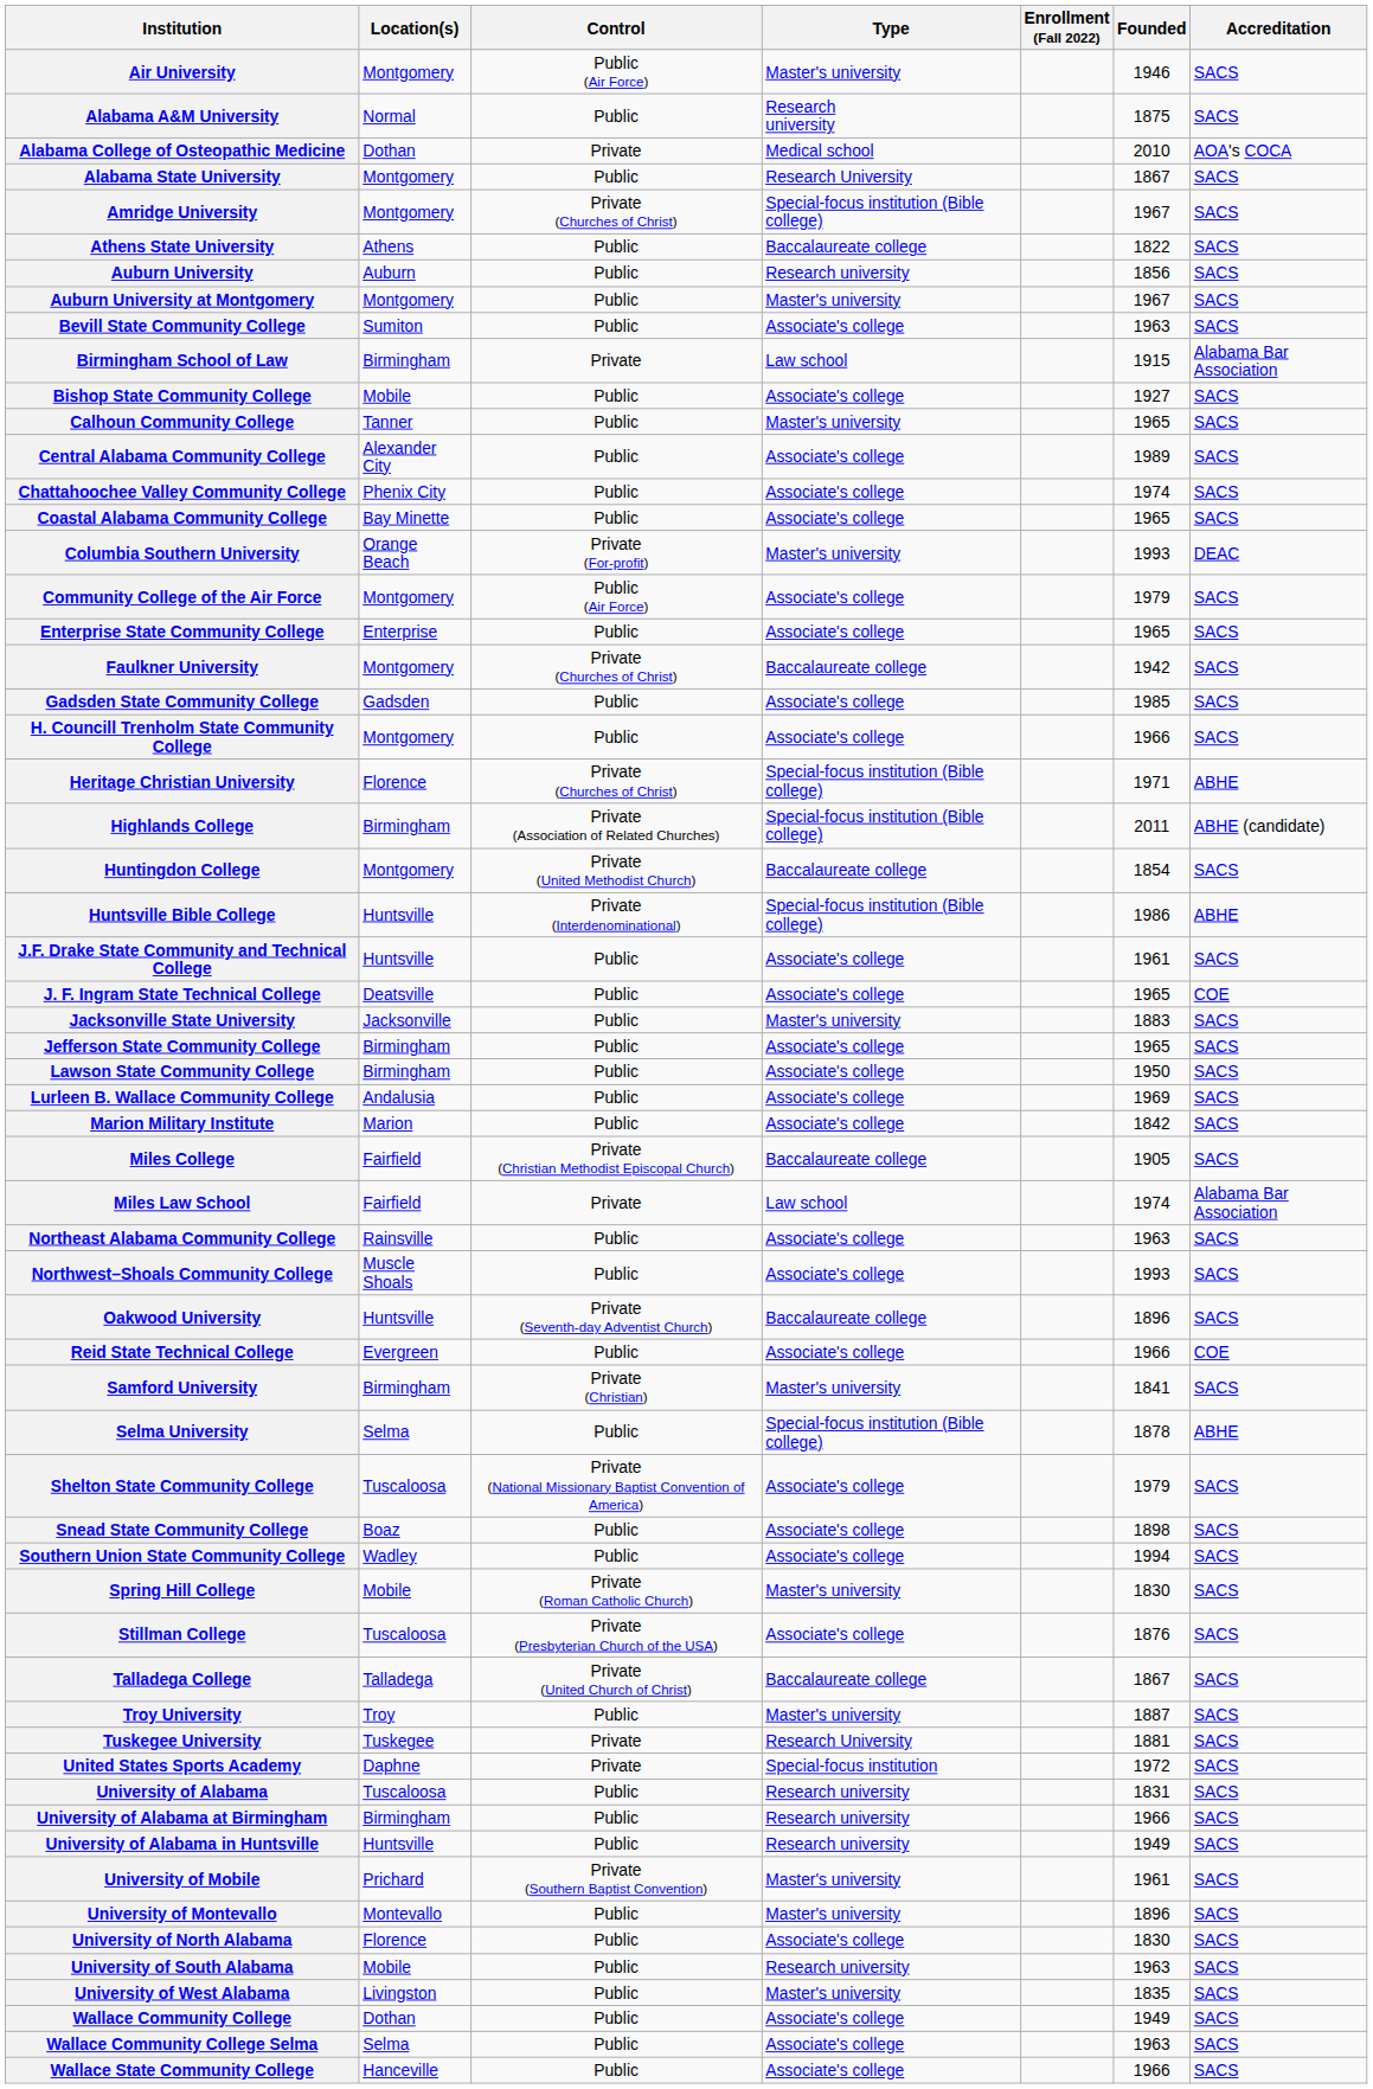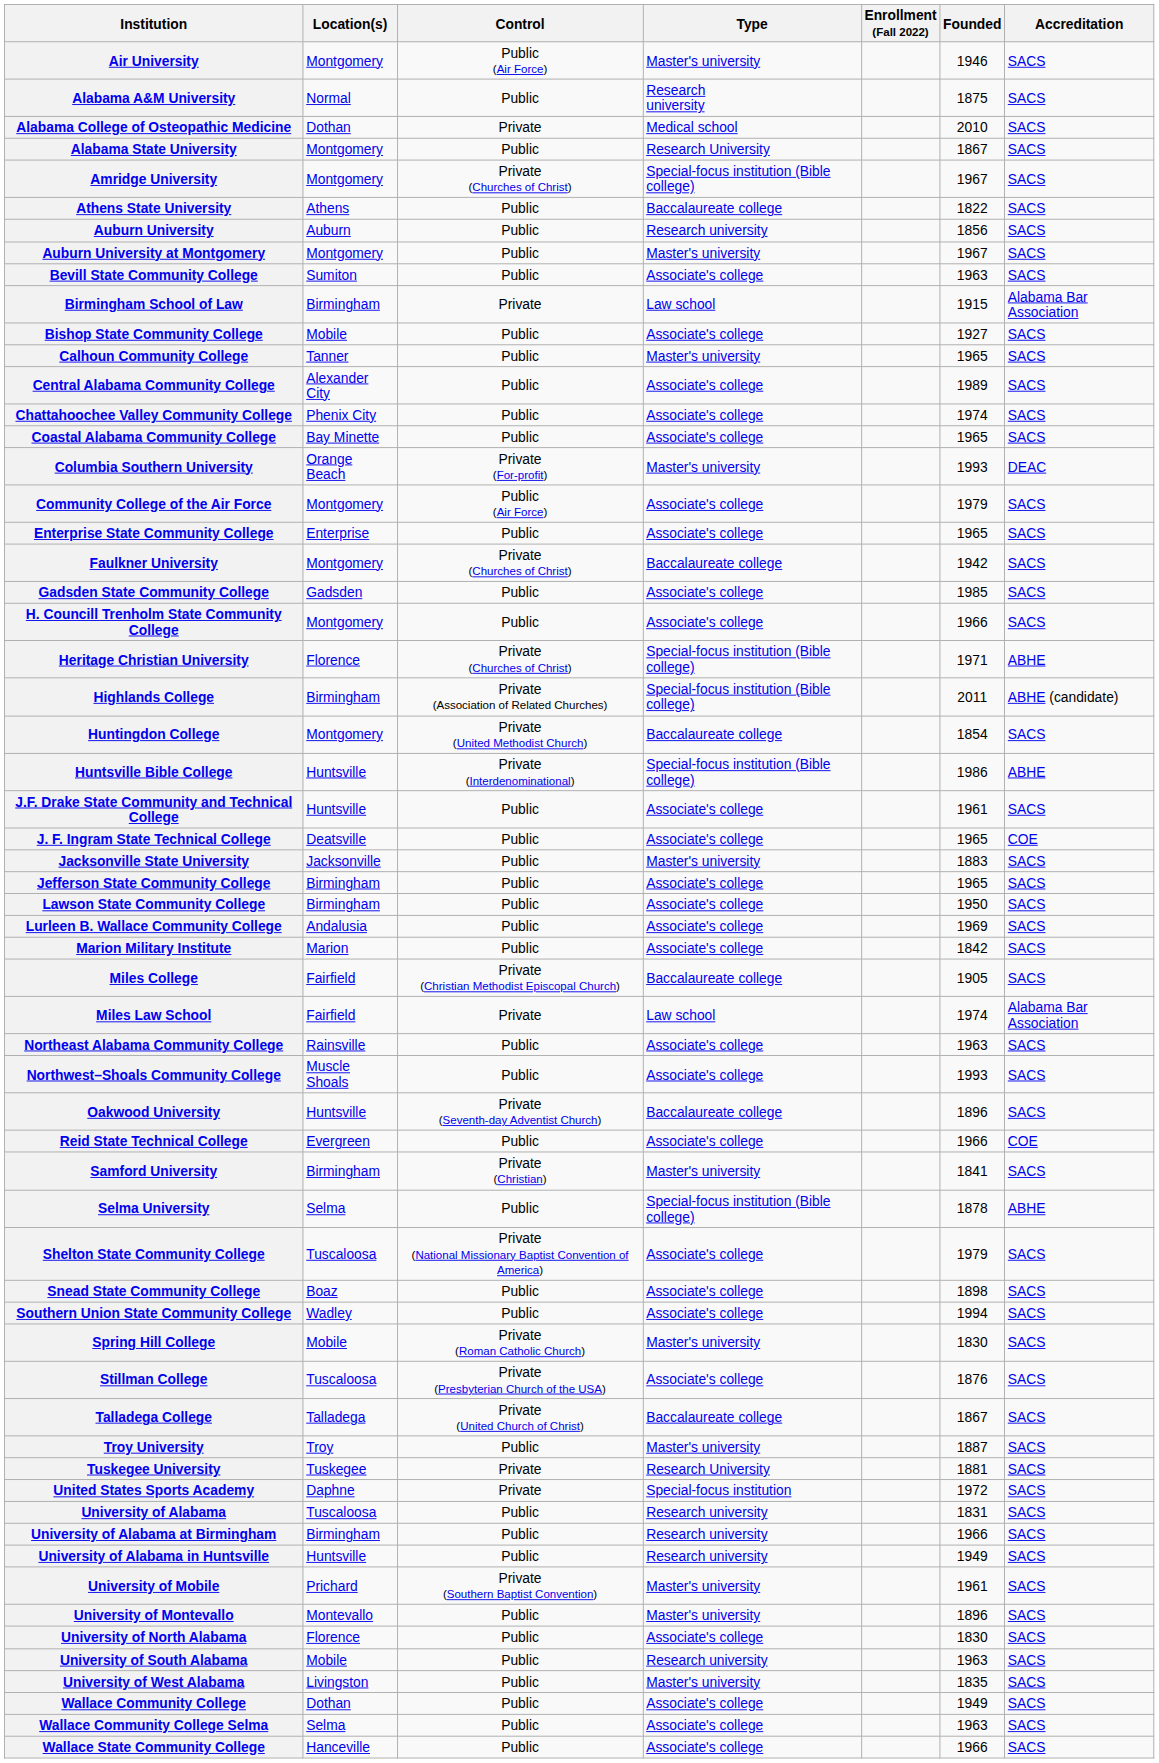 <table class="wikitable sortable plainrowheaders" style="text-align:left; width:100%; font-size:95%">
 <tr>
 <th scope="col">Institution</th>
 <th scope="col">Location(s)</th>
 <th scope="col">Control</th>
 <th scope="col">Type</th>
 <th scope="col">Enrollment<br><small>(Fall 2022)</small></th>
 <th scope="col">Founded</th>
 <th scope="col">Accreditation</th>
 </tr>
 <tr>
 <th scope="row"><a href='#'>Air University</a></th>
 <td><a href='#'>Montgomery</a></td>
 <td style="text-align:center;">Public<br><small>(<a href='#'>Air Force</a>)</small></td>
 <td><a href='#'>Master's university</a></td>
 <td style="text-align:center;"></td>
 <td style="text-align:center;">1946</td>
 <td><a href='#'>SACS</a></td>
 </tr>
 <tr>
 <th scope="row"><a href='#'>Alabama A&M University</a></th>
 <td><a href='#'>Normal</a></td>
 <td style="text-align:center;">Public</td>
 <td><a href='#'>Research</a><br><a href='#'>university</a></td>
 <td style="text-align:center;"></td>
 <td style="text-align:center;">1875</td>
 <td><a href='#'>SACS</a></td>
 </tr>
 <tr>
 <th scope="row"><a href='#'>Alabama College of Osteopathic Medicine</a></th>
 <td><a href='#'>Dothan</a></td>
 <td style="text-align:center;">Private</td>
 <td><a href='#'>Medical school</a></td>
 <td style="text-align:center;"></td>
 <td style="text-align:center;">2010</td>
-<td><a href='#'>AOA</a>'s <a href='#'>COCA</a></td>
+<td><a href='#'>SACS</a></td>
 </tr>
 <tr>
 <th scope="row"><a href='#'>Alabama State University</a></th>
 <td><a href='#'>Montgomery</a></td>
 <td style="text-align:center;">Public</td>
 <td><a href='#'>Research University</a></td>
 <td style="text-align:center;"></td>
 <td style="text-align:center;">1867</td>
 <td><a href='#'>SACS</a></td>
 </tr>
 <tr>
 <th scope="row"><a href='#'>Amridge University</a></th>
 <td><a href='#'>Montgomery</a></td>
 <td style="text-align:center;">Private<br><small>(<a href='#'>Churches of Christ</a>)</small></td>
 <td><a href='#'>Special-focus institution (Bible college)</a></td>
 <td style="text-align:center;"></td>
 <td style="text-align:center;">1967</td>
 <td><a href='#'>SACS</a></td>
 </tr>
 <tr>
 <th scope="row"><a href='#'>Athens State University</a></th>
 <td><a href='#'>Athens</a></td>
 <td style="text-align:center;">Public</td>
 <td><a href='#'>Baccalaureate college</a></td>
 <td style="text-align:center;"></td>
 <td style="text-align:center;">1822</td>
 <td><a href='#'>SACS</a></td>
 </tr>
 <tr>
 <th scope="row"><a href='#'>Auburn University</a></th>
 <td><a href='#'>Auburn</a></td>
 <td style="text-align:center;">Public</td>
 <td><a href='#'>Research university</a></td>
 <td style="text-align:center;"></td>
 <td style="text-align:center;">1856</td>
 <td><a href='#'>SACS</a></td>
 </tr>
 <tr>
 <th scope="row"><a href='#'>Auburn University at Montgomery</a></th>
 <td><a href='#'>Montgomery</a></td>
 <td style="text-align:center;">Public</td>
 <td><a href='#'>Master's university</a></td>
 <td style="text-align:center;"></td>
 <td style="text-align:center;">1967</td>
 <td><a href='#'>SACS</a></td>
 </tr>
 <tr>
 <th scope="row"><a href='#'>Bevill State Community College</a></th>
 <td><a href='#'>Sumiton</a></td>
 <td style="text-align:center;">Public</td>
 <td><a href='#'>Associate's college</a></td>
 <td style="text-align:center;"></td>
 <td style="text-align:center;">1963</td>
 <td><a href='#'>SACS</a></td>
 </tr>
 <tr>
 <th scope="row"><a href='#'>Birmingham School of Law</a></th>
 <td><a href='#'>Birmingham</a></td>
 <td style="text-align:center;">Private</td>
 <td><a href='#'>Law school</a></td>
 <td style="text-align:center;"></td>
 <td style="text-align:center;">1915</td>
 <td><a href='#'>Alabama Bar Association</a></td>
 </tr>
 <tr>
 <th scope="row"><a href='#'>Bishop State Community College</a></th>
 <td><a href='#'>Mobile</a></td>
 <td style="text-align:center;">Public</td>
 <td><a href='#'>Associate's college</a></td>
 <td style="text-align:center;"></td>
 <td style="text-align:center;">1927</td>
 <td><a href='#'>SACS</a></td>
 </tr>
 <tr>
 <th scope="row"><a href='#'>Calhoun Community College</a></th>
 <td><a href='#'>Tanner</a></td>
 <td style="text-align:center;">Public</td>
 <td><a href='#'>Master's university</a></td>
 <td style="text-align:center;"></td>
 <td style="text-align:center;">1965</td>
 <td><a href='#'>SACS</a></td>
 </tr>
 <tr>
 <th scope="row"><a href='#'>Central Alabama Community College</a></th>
 <td><a href='#'>Alexander City</a></td>
 <td style="text-align:center;">Public</td>
 <td><a href='#'>Associate's college</a></td>
 <td style="text-align:center;"></td>
 <td style="text-align:center;">1989</td>
 <td><a href='#'>SACS</a></td>
 </tr>
 <tr>
 <th scope="row"><a href='#'>Chattahoochee Valley Community College</a></th>
 <td><a href='#'>Phenix City</a></td>
 <td style="text-align:center;">Public</td>
 <td><a href='#'>Associate's college</a></td>
 <td style="text-align:center;"></td>
 <td style="text-align:center;">1974</td>
 <td><a href='#'>SACS</a></td>
 </tr>
 <tr>
 <th scope="row"><a href='#'>Coastal Alabama Community College</a></th>
 <td><a href='#'>Bay Minette</a></td>
 <td style="text-align:center;">Public</td>
 <td><a href='#'>Associate's college</a></td>
 <td style="text-align:center;"></td>
 <td style="text-align:center;">1965</td>
 <td><a href='#'>SACS</a></td>
 </tr>
 <tr>
 <th scope="row"><a href='#'>Columbia Southern University</a></th>
 <td><a href='#'>Orange Beach</a></td>
 <td style="text-align:center;">Private<br><small>(<a href='#'>For-profit</a>)</small></td>
 <td><a href='#'>Master's university</a></td>
 <td style="text-align:center;"></td>
 <td style="text-align:center;">1993</td>
 <td><a href='#'>DEAC</a></td>
 </tr>
 <tr>
 <th scope="row"><a href='#'>Community College of the Air Force</a></th>
 <td><a href='#'>Montgomery</a></td>
 <td style="text-align:center;">Public<br><small>(<a href='#'>Air Force</a>)</small></td>
 <td><a href='#'>Associate's college</a></td>
 <td style="text-align:center;"></td>
 <td style="text-align:center;">1979</td>
 <td><a href='#'>SACS</a></td>
 </tr>
 <tr>
 <th scope="row"><a href='#'>Enterprise State Community College</a></th>
 <td><a href='#'>Enterprise</a></td>
 <td style="text-align:center;">Public</td>
 <td><a href='#'>Associate's college</a></td>
 <td style="text-align:center;"></td>
 <td style="text-align:center;">1965</td>
 <td><a href='#'>SACS</a></td>
 </tr>
 <tr>
 <th scope="row"><a href='#'>Faulkner University</a></th>
 <td><a href='#'>Montgomery</a></td>
 <td style="text-align:center;">Private<br><small>(<a href='#'>Churches of Christ</a>)</small></td>
 <td><a href='#'>Baccalaureate college</a></td>
 <td style="text-align:center;"></td>
 <td style="text-align:center;">1942</td>
 <td><a href='#'>SACS</a></td>
 </tr>
 <tr>
 <th scope="row"><a href='#'>Gadsden State Community College</a></th>
 <td><a href='#'>Gadsden</a></td>
 <td style="text-align:center;">Public</td>
 <td><a href='#'>Associate's college</a></td>
 <td style="text-align:center;"></td>
 <td style="text-align:center;">1985</td>
 <td><a href='#'>SACS</a></td>
 </tr>
 <tr>
 <th scope="row"><a href='#'>H. Councill Trenholm State Community College</a></th>
 <td><a href='#'>Montgomery</a></td>
 <td style="text-align:center;">Public</td>
 <td><a href='#'>Associate's college</a></td>
 <td style="text-align:center;"></td>
 <td style="text-align:center;">1966</td>
 <td><a href='#'>SACS</a></td>
 </tr>
 <tr>
 <th scope="row"><a href='#'>Heritage Christian University</a></th>
 <td><a href='#'>Florence</a></td>
 <td style="text-align:center;">Private<br><small>(<a href='#'>Churches of Christ</a>)</small></td>
 <td><a href='#'>Special-focus institution (Bible college)</a></td>
 <td style="text-align:center;"></td>
 <td style="text-align:center;">1971</td>
 <td><a href='#'>ABHE</a></td>
 </tr>
 <tr>
 <th scope="row"><a href='#'>Highlands College</a></th>
 <td><a href='#'>Birmingham</a></td>
 <td style="text-align:center;">Private<br><small>(Association of Related Churches)</small></td>
 <td><a href='#'>Special-focus institution (Bible college)</a></td>
 <td style="text-align:center;"></td>
 <td style="text-align:center;">2011</td>
 <td><a href='#'>ABHE</a> (candidate)</td>
 </tr>
 <tr>
 <th scope="row"><a href='#'>Huntingdon College</a></th>
 <td><a href='#'>Montgomery</a></td>
 <td style="text-align:center;">Private<br><small>(<a href='#'>United Methodist Church</a>)</small></td>
 <td><a href='#'>Baccalaureate college</a></td>
 <td style="text-align:center;"></td>
 <td style="text-align:center;">1854</td>
 <td><a href='#'>SACS</a></td>
 </tr>
 <tr>
 <th scope="row"><a href='#'>Huntsville Bible College</a></th>
 <td><a href='#'>Huntsville</a></td>
 <td style="text-align:center;">Private<br><small>(<a href='#'>Interdenominational</a>)</small></td>
 <td><a href='#'>Special-focus institution (Bible college)</a></td>
 <td style="text-align:center;"></td>
 <td style="text-align:center;">1986</td>
 <td><a href='#'>ABHE</a></td>
 </tr>
 <tr>
 <th scope="row"><a href='#'>J.F. Drake State Community and Technical College</a></th>
 <td><a href='#'>Huntsville</a></td>
 <td style="text-align:center;">Public</td>
 <td><a href='#'>Associate's college</a></td>
 <td style="text-align:center;"></td>
 <td style="text-align:center;">1961</td>
 <td><a href='#'>SACS</a></td>
 </tr>
 <tr>
 <th scope="row"><a href='#'>J. F. Ingram State Technical College</a></th>
 <td><a href='#'>Deatsville</a></td>
 <td style="text-align:center;">Public</td>
 <td><a href='#'>Associate's college</a></td>
 <td style="text-align:center;"></td>
 <td style="text-align:center;">1965</td>
 <td><a href='#'>COE</a></td>
 </tr>
 <tr>
 <th scope="row"><a href='#'>Jacksonville State University</a></th>
 <td><a href='#'>Jacksonville</a></td>
 <td style="text-align:center;">Public</td>
 <td><a href='#'>Master's university</a></td>
 <td style="text-align:center;"></td>
 <td style="text-align:center;">1883</td>
 <td><a href='#'>SACS</a></td>
 </tr>
 <tr>
 <th scope="row"><a href='#'>Jefferson State Community College</a></th>
 <td><a href='#'>Birmingham</a></td>
 <td style="text-align:center;">Public</td>
 <td><a href='#'>Associate's college</a></td>
 <td style="text-align:center;"></td>
 <td style="text-align:center;">1965</td>
 <td><a href='#'>SACS</a></td>
 </tr>
 <tr>
 <th scope="row"><a href='#'>Lawson State Community College</a></th>
 <td><a href='#'>Birmingham</a></td>
 <td style="text-align:center;">Public</td>
 <td><a href='#'>Associate's college</a></td>
 <td style="text-align:center;"></td>
 <td style="text-align:center;">1950</td>
 <td><a href='#'>SACS</a></td>
 </tr>
 <tr>
 <th scope="row"><a href='#'>Lurleen B. Wallace Community College</a></th>
 <td><a href='#'>Andalusia</a></td>
 <td style="text-align:center;">Public</td>
 <td><a href='#'>Associate's college</a></td>
 <td style="text-align:center;"></td>
 <td style="text-align:center;">1969</td>
 <td><a href='#'>SACS</a></td>
 </tr>
 <tr>
 <th scope="row"><a href='#'>Marion Military Institute</a></th>
 <td><a href='#'>Marion</a></td>
 <td style="text-align:center;">Public</td>
 <td><a href='#'>Associate's college</a></td>
 <td style="text-align:center;"></td>
 <td style="text-align:center;">1842</td>
 <td><a href='#'>SACS</a></td>
 </tr>
 <tr>
 <th scope="row"><a href='#'>Miles College</a></th>
 <td><a href='#'>Fairfield</a></td>
 <td style="text-align:center;">Private<br><small>(<a href='#'>Christian Methodist Episcopal Church</a>)</small></td>
 <td><a href='#'>Baccalaureate college</a></td>
 <td style="text-align:center;"></td>
 <td style="text-align:center;">1905</td>
 <td><a href='#'>SACS</a></td>
 </tr>
 <tr>
 <th scope="row"><a href='#'>Miles Law School</a></th>
 <td><a href='#'>Fairfield</a></td>
 <td style="text-align:center;">Private</td>
 <td><a href='#'>Law school</a></td>
 <td style="text-align:center;"></td>
 <td style="text-align:center;">1974</td>
 <td><a href='#'>Alabama Bar Association</a></td>
 </tr>
 <tr>
 <th scope="row"><a href='#'>Northeast Alabama Community College</a></th>
 <td><a href='#'>Rainsville</a></td>
 <td style="text-align:center;">Public</td>
 <td><a href='#'>Associate's college</a></td>
 <td style="text-align:center;"></td>
 <td style="text-align:center;">1963</td>
 <td><a href='#'>SACS</a></td>
 </tr>
 <tr>
 <th scope="row"><a href='#'>Northwest–Shoals Community College</a></th>
 <td><a href='#'>Muscle Shoals</a></td>
 <td style="text-align:center;">Public</td>
 <td><a href='#'>Associate's college</a></td>
 <td style="text-align:center;"></td>
 <td style="text-align:center;">1993</td>
 <td><a href='#'>SACS</a></td>
 </tr>
 <tr>
 <th scope="row"><a href='#'>Oakwood University</a></th>
 <td><a href='#'>Huntsville</a></td>
 <td style="text-align:center;">Private<br><small>(<a href='#'>Seventh-day Adventist Church</a>)</small></td>
 <td><a href='#'>Baccalaureate college</a></td>
 <td style="text-align:center;"></td>
 <td style="text-align:center;">1896</td>
 <td><a href='#'>SACS</a></td>
 </tr>
 <tr>
 <th scope="row"><a href='#'>Reid State Technical College</a></th>
 <td><a href='#'>Evergreen</a></td>
 <td style="text-align:center;">Public</td>
 <td><a href='#'>Associate's college</a></td>
 <td style="text-align:center;"></td>
 <td style="text-align:center;">1966</td>
 <td><a href='#'>COE</a></td>
 </tr>
 <tr>
 <th scope="row"><a href='#'>Samford University</a></th>
 <td><a href='#'>Birmingham</a></td>
 <td style="text-align:center;">Private<br><small>(<a href='#'>Christian</a>)</small></td>
 <td><a href='#'>Master's university</a></td>
 <td style="text-align:center;"></td>
 <td style="text-align:center;">1841</td>
 <td><a href='#'>SACS</a></td>
 </tr>
 <tr>
 <th scope="row"><a href='#'>Selma University</a></th>
 <td><a href='#'>Selma</a></td>
 <td style="text-align:center;">Public</td>
 <td><a href='#'>Special-focus institution (Bible college)</a></td>
 <td style="text-align:center;"></td>
 <td style="text-align:center;">1878</td>
 <td><a href='#'>ABHE</a></td>
 </tr>
 <tr>
 <th scope="row"><a href='#'>Shelton State Community College</a></th>
 <td><a href='#'>Tuscaloosa</a></td>
 <td style="text-align:center;">Private<br><small>(<a href='#'>National Missionary Baptist Convention of America</a>)</small></td>
 <td><a href='#'>Associate's college</a></td>
 <td style="text-align:center;"></td>
 <td style="text-align:center;">1979</td>
 <td><a href='#'>SACS</a></td>
 </tr>
 <tr>
 <th scope="row"><a href='#'>Snead State Community College</a></th>
 <td><a href='#'>Boaz</a></td>
 <td style="text-align:center;">Public</td>
 <td><a href='#'>Associate's college</a></td>
 <td style="text-align:center;"></td>
 <td style="text-align:center;">1898</td>
 <td><a href='#'>SACS</a></td>
 </tr>
 <tr>
 <th scope="row"><a href='#'>Southern Union State Community College</a></th>
 <td><a href='#'>Wadley</a></td>
 <td style="text-align:center;">Public</td>
 <td><a href='#'>Associate's college</a></td>
 <td style="text-align:center;"></td>
 <td style="text-align:center;">1994</td>
 <td><a href='#'>SACS</a></td>
 </tr>
 <tr>
 <th scope="row"><a href='#'>Spring Hill College</a></th>
 <td><a href='#'>Mobile</a></td>
 <td style="text-align:center;">Private<br><small>(<a href='#'>Roman Catholic Church</a>)</small></td>
 <td><a href='#'>Master's university</a></td>
 <td style="text-align:center;"></td>
 <td style="text-align:center;">1830</td>
 <td><a href='#'>SACS</a></td>
 </tr>
 <tr>
 <th scope="row"><a href='#'>Stillman College</a></th>
 <td><a href='#'>Tuscaloosa</a></td>
 <td style="text-align:center;">Private<br><small>(<a href='#'>Presbyterian Church of the USA</a>)</small></td>
 <td><a href='#'>Associate's college</a></td>
 <td style="text-align:center;"></td>
 <td style="text-align:center;">1876</td>
 <td><a href='#'>SACS</a></td>
 </tr>
 <tr>
 <th scope="row"><a href='#'>Talladega College</a></th>
 <td><a href='#'>Talladega</a></td>
 <td style="text-align:center;">Private<br><small>(<a href='#'>United Church of Christ</a>)</small></td>
 <td><a href='#'>Baccalaureate college</a></td>
 <td style="text-align:center;"></td>
 <td style="text-align:center;">1867</td>
 <td><a href='#'>SACS</a></td>
 </tr>
 <tr>
 <th scope="row"><a href='#'>Troy University</a></th>
 <td><a href='#'>Troy</a></td>
 <td style="text-align:center;">Public</td>
 <td><a href='#'>Master's university</a></td>
 <td style="text-align:center;"></td>
 <td style="text-align:center;">1887</td>
 <td><a href='#'>SACS</a></td>
 </tr>
 <tr>
 <th scope="row"><a href='#'>Tuskegee University</a></th>
 <td><a href='#'>Tuskegee</a></td>
 <td style="text-align:center;">Private</td>
 <td><a href='#'>Research University</a></td>
 <td style="text-align:center;"></td>
 <td style="text-align:center;">1881</td>
 <td><a href='#'>SACS</a></td>
 </tr>
 <tr>
 <th scope="row"><a href='#'>United States Sports Academy</a></th>
 <td><a href='#'>Daphne</a></td>
 <td style="text-align:center;">Private</td>
 <td><a href='#'>Special-focus institution</a></td>
 <td style="text-align:center;"></td>
 <td style="text-align:center;">1972</td>
 <td><a href='#'>SACS</a></td>
 </tr>
 <tr>
 <th scope="row"><a href='#'>University of Alabama</a></th>
 <td><a href='#'>Tuscaloosa</a></td>
 <td style="text-align:center;">Public</td>
 <td><a href='#'>Research university</a></td>
 <td style="text-align:center;"></td>
 <td style="text-align:center;">1831</td>
 <td><a href='#'>SACS</a></td>
 </tr>
 <tr>
 <th scope="row"><a href='#'>University of Alabama at Birmingham</a></th>
 <td><a href='#'>Birmingham</a></td>
 <td style="text-align:center;">Public</td>
 <td><a href='#'>Research university</a></td>
 <td style="text-align:center;"></td>
 <td style="text-align:center;">1966</td>
 <td><a href='#'>SACS</a></td>
 </tr>
 <tr>
 <th scope="row"><a href='#'>University of Alabama in Huntsville</a></th>
 <td><a href='#'>Huntsville</a></td>
 <td style="text-align:center;">Public</td>
 <td><a href='#'>Research university</a></td>
 <td style="text-align:center;"></td>
 <td style="text-align:center;">1949</td>
 <td><a href='#'>SACS</a></td>
 </tr>
 <tr>
 <th scope="row"><a href='#'>University of Mobile</a></th>
 <td><a href='#'>Prichard</a></td>
 <td style="text-align:center;">Private<br><small>(<a href='#'>Southern Baptist Convention</a>)</small></td>
 <td><a href='#'>Master's university</a></td>
 <td style="text-align:center;"></td>
 <td style="text-align:center;">1961</td>
 <td><a href='#'>SACS</a></td>
 </tr>
 <tr>
 <th scope="row"><a href='#'>University of Montevallo</a></th>
 <td><a href='#'>Montevallo</a></td>
 <td style="text-align:center;">Public</td>
 <td><a href='#'>Master's university</a></td>
 <td style="text-align:center;"></td>
 <td style="text-align:center;">1896</td>
 <td><a href='#'>SACS</a></td>
 </tr>
 <tr>
 <th scope="row"><a href='#'>University of North Alabama</a></th>
 <td><a href='#'>Florence</a></td>
 <td style="text-align:center;">Public</td>
 <td><a href='#'>Associate's college</a></td>
 <td style="text-align:center;"></td>
 <td style="text-align:center;">1830</td>
 <td><a href='#'>SACS</a></td>
 </tr>
 <tr>
 <th scope="row"><a href='#'>University of South Alabama</a></th>
 <td><a href='#'>Mobile</a></td>
 <td style="text-align:center;">Public</td>
 <td><a href='#'>Research university</a></td>
 <td style="text-align:center;"></td>
 <td style="text-align:center;">1963</td>
 <td><a href='#'>SACS</a></td>
 </tr>
 <tr>
 <th scope="row"><a href='#'>University of West Alabama</a></th>
 <td><a href='#'>Livingston</a></td>
 <td style="text-align:center;">Public</td>
 <td><a href='#'>Master's university</a></td>
 <td style="text-align:center;"></td>
 <td style="text-align:center;">1835</td>
 <td><a href='#'>SACS</a></td>
 </tr>
 <tr>
 <th scope="row"><a href='#'>Wallace Community College</a></th>
 <td><a href='#'>Dothan</a></td>
 <td style="text-align:center;">Public</td>
 <td><a href='#'>Associate's college</a></td>
 <td style="text-align:center;"></td>
 <td style="text-align:center;">1949</td>
 <td><a href='#'>SACS</a></td>
 </tr>
 <tr>
 <th scope="row"><a href='#'>Wallace Community College Selma</a></th>
 <td><a href='#'>Selma</a></td>
 <td style="text-align:center;">Public</td>
 <td><a href='#'>Associate's college</a></td>
 <td style="text-align:center;"></td>
 <td style="text-align:center;">1963</td>
 <td><a href='#'>SACS</a></td>
 </tr>
 <tr>
 <th scope="row"><a href='#'>Wallace State Community College</a></th>
 <td><a href='#'>Hanceville</a></td>
 <td style="text-align:center;">Public</td>
 <td><a href='#'>Associate's college</a></td>
 <td style="text-align:center;"></td>
 <td style="text-align:center;">1966</td>
 <td><a href='#'>SACS</a></td>
 </tr>
 </table>
